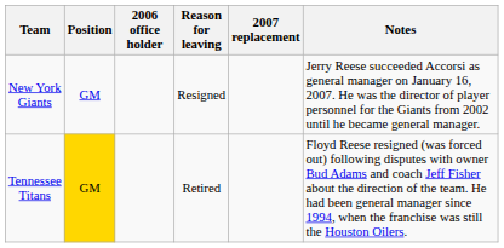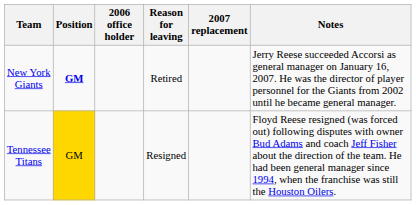 <table class="wikitable sortable">
 <tr>
 <th style="width:12%;">Team</th>
 <th style="width:5%;">Position</th>
 <th style="width:12%;">2006 office holder</th>
 <th style="width:9%;">Reason for leaving</th>
 <th style="width:12%;">2007 replacement</th>
 <th class="unsortable">Notes</th>
 </tr>
 <tr>
 <td style="text-align:center;"><a href='#'>New York Giants</a></td>
-<td style="text-align:center;"><a href='#'>GM</a></td>
+<td style="text-align:center;"><strong><a href='#'>GM</a></strong></td>
 <td style="text-align:center;"></td>
-<td style="text-align:center;">Resigned</td>
+<td style="text-align:center;">Retired</td>
 <td style="text-align:center;"></td>
 <td>Jerry Reese succeeded Accorsi as general manager on January 16, 2007. He was the director of player personnel for the Giants from 2002 until he became general manager.</td>
 </tr>
 <tr>
 <td style="text-align:center;"><a href='#'>Tennessee Titans</a></td>
 <td style="background: gold; text-align:center;">GM</td>
 <td style="text-align:center;"></td>
-<td style="text-align:center;">Retired</td>
+<td style="text-align:center;">Resigned</td>
 <td style="text-align:center;"></td>
 <td>Floyd Reese resigned (was forced out) following disputes with owner <a href='#'>Bud Adams</a> and coach <a href='#'>Jeff Fisher</a> about the direction of the team. He had been general manager since <a href='#'>1994</a>, when the franchise was still the <a href='#'>Houston Oilers</a>.</td>
 </tr>
 </table>
